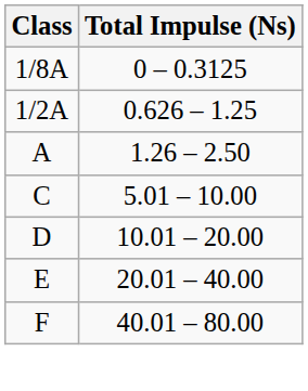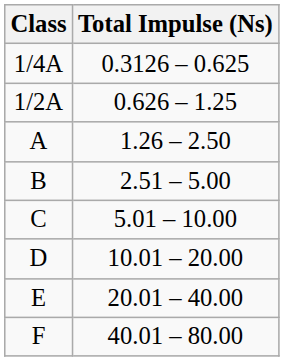 <table class="wikitable" style=text-align:center;>
 <tr>
 <th rowspan="1">Class</th>
 <th colspan="1">Total Impulse (Ns)</th>
 </tr>
 <tr>
-<td>1/8A</td>
-<td>0 – 0.3125</td>
+<td>1/4A</td>
+<td>0.3126 – 0.625</td>
 </tr>
 <tr>
 <td>1/2A</td>
 <td>0.626 – 1.25</td>
 </tr>
 <tr>
 <td>A</td>
 <td>1.26 – 2.50</td>
+</tr>
+<tr>
+<td>B</td>
+<td>2.51 – 5.00</td>
 </tr>
 <tr>
 <td>C</td>
 <td>5.01 – 10.00</td>
 </tr>
 <tr>
 <td>D</td>
 <td>10.01 – 20.00</td>
 </tr>
 <tr>
 <td>E</td>
 <td>20.01 – 40.00</td>
 </tr>
 <tr>
 <td>F</td>
 <td>40.01 – 80.00</td>
 </tr>
 </table>
